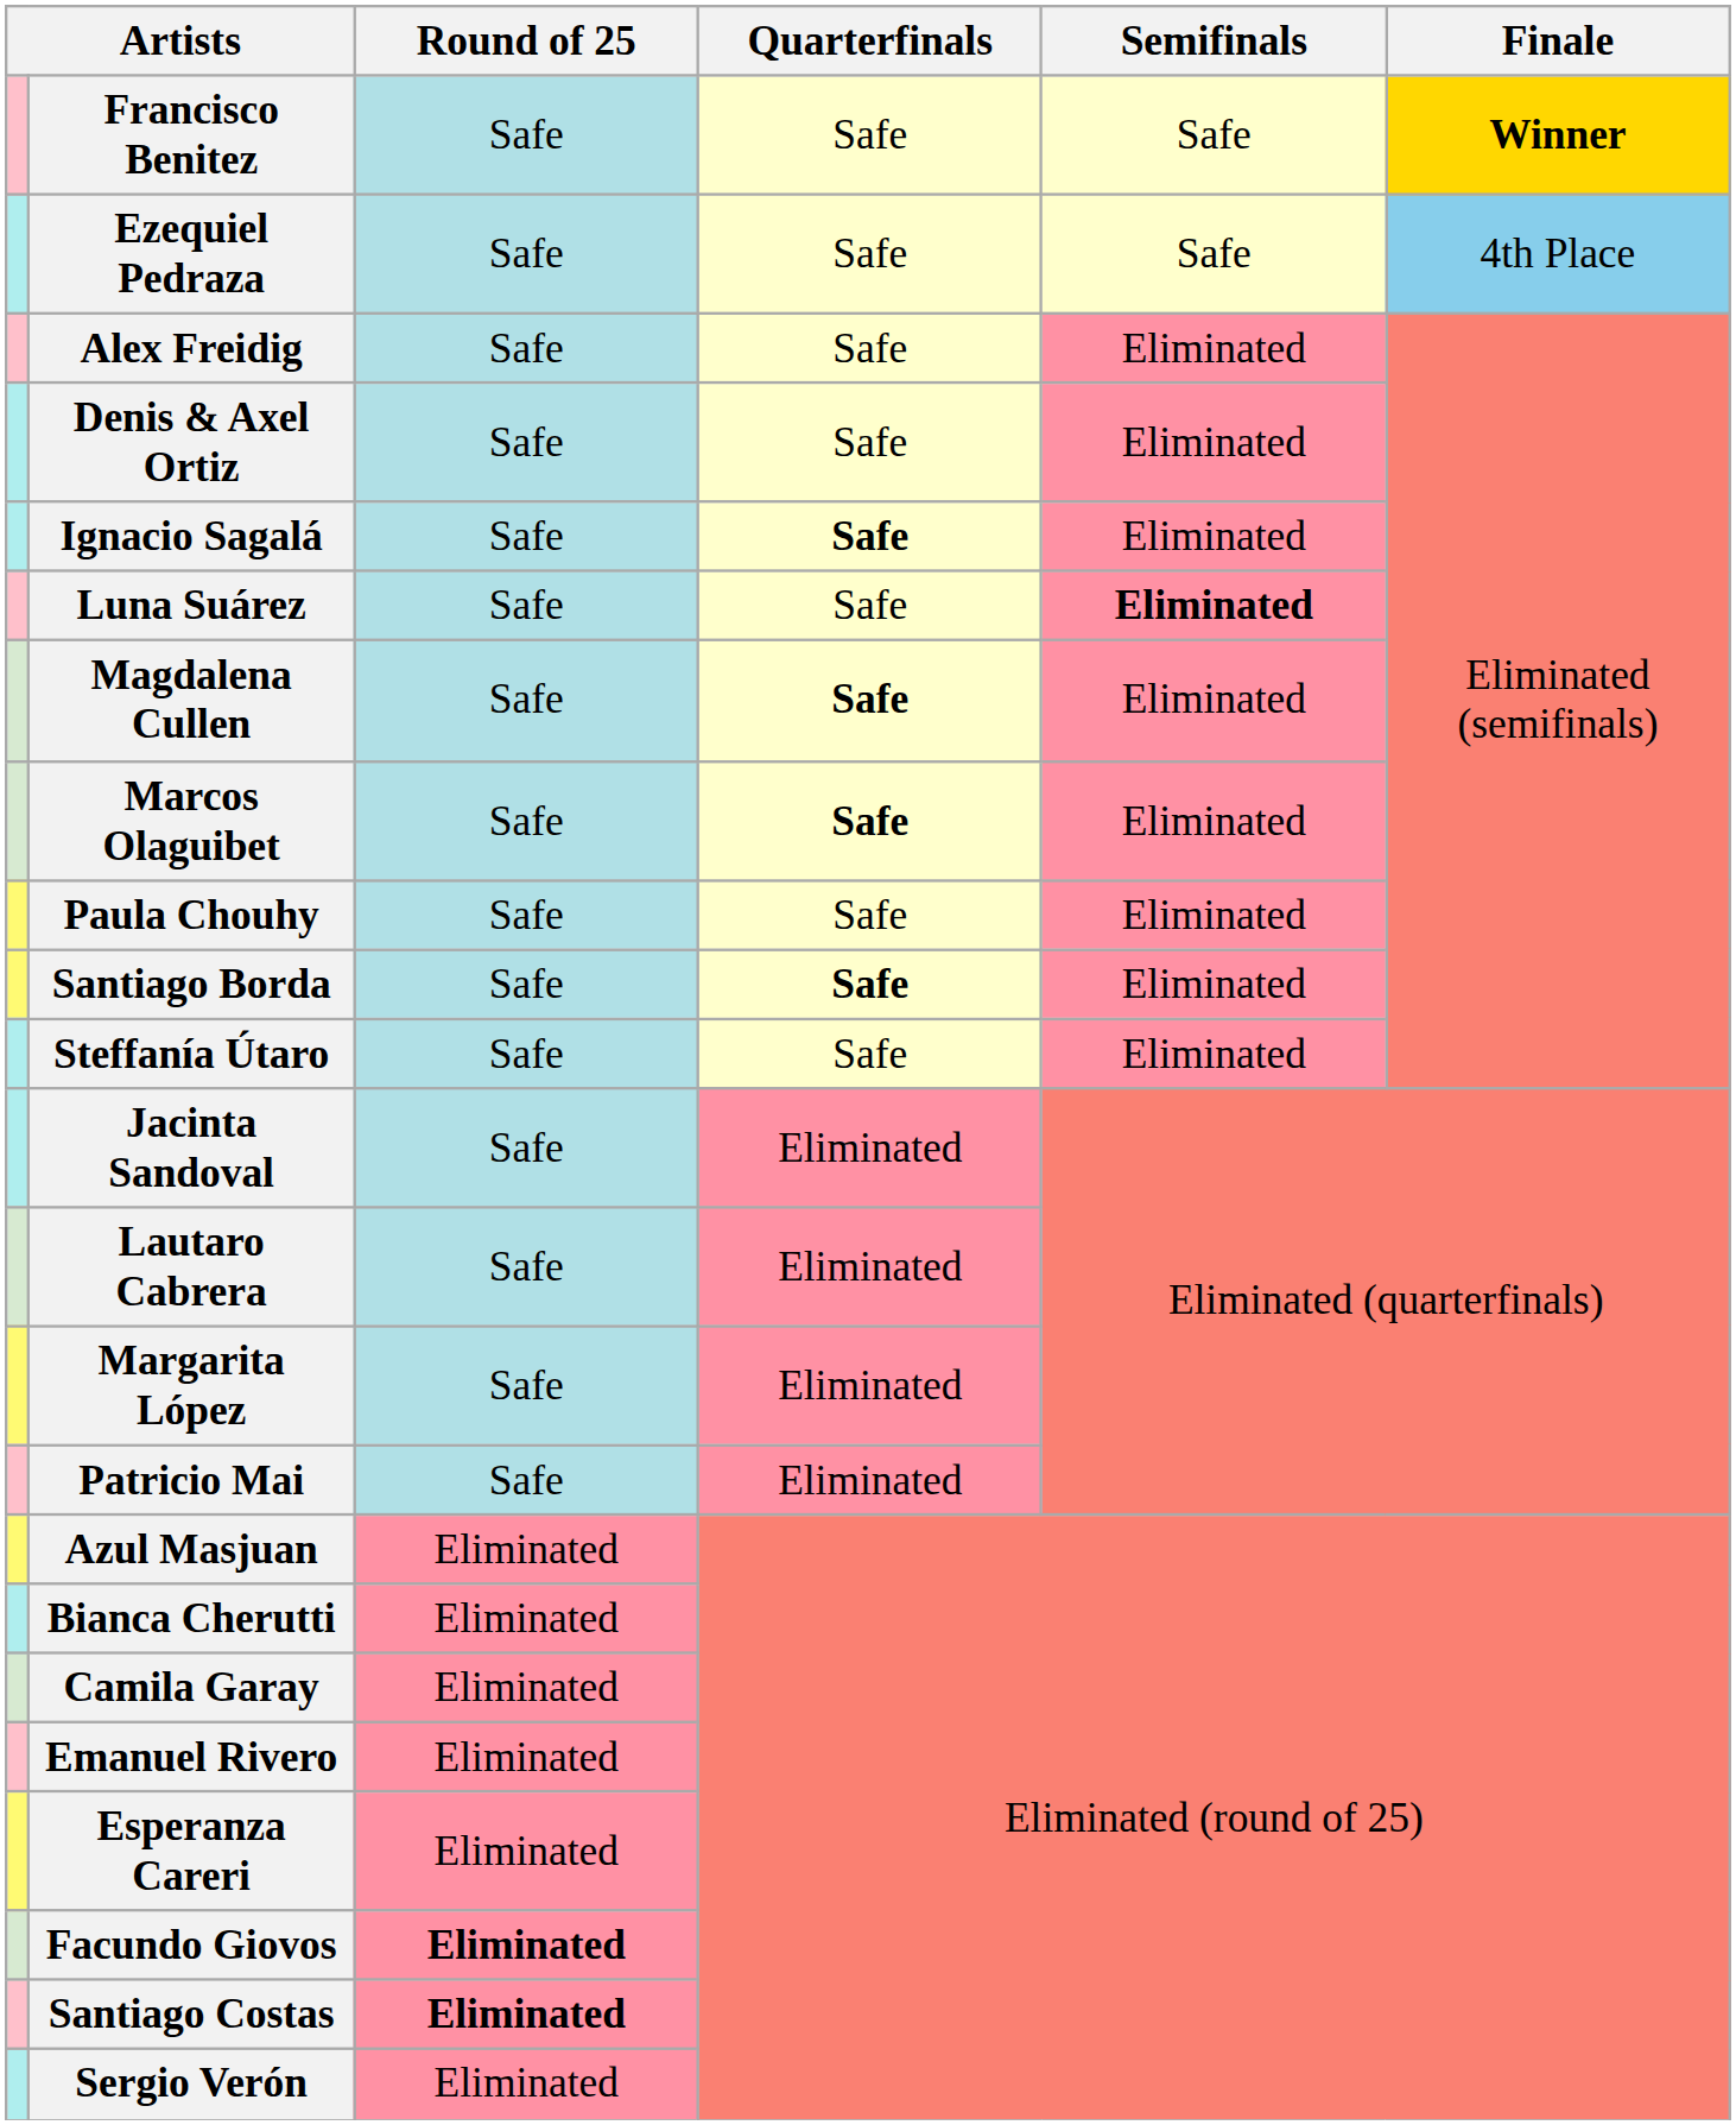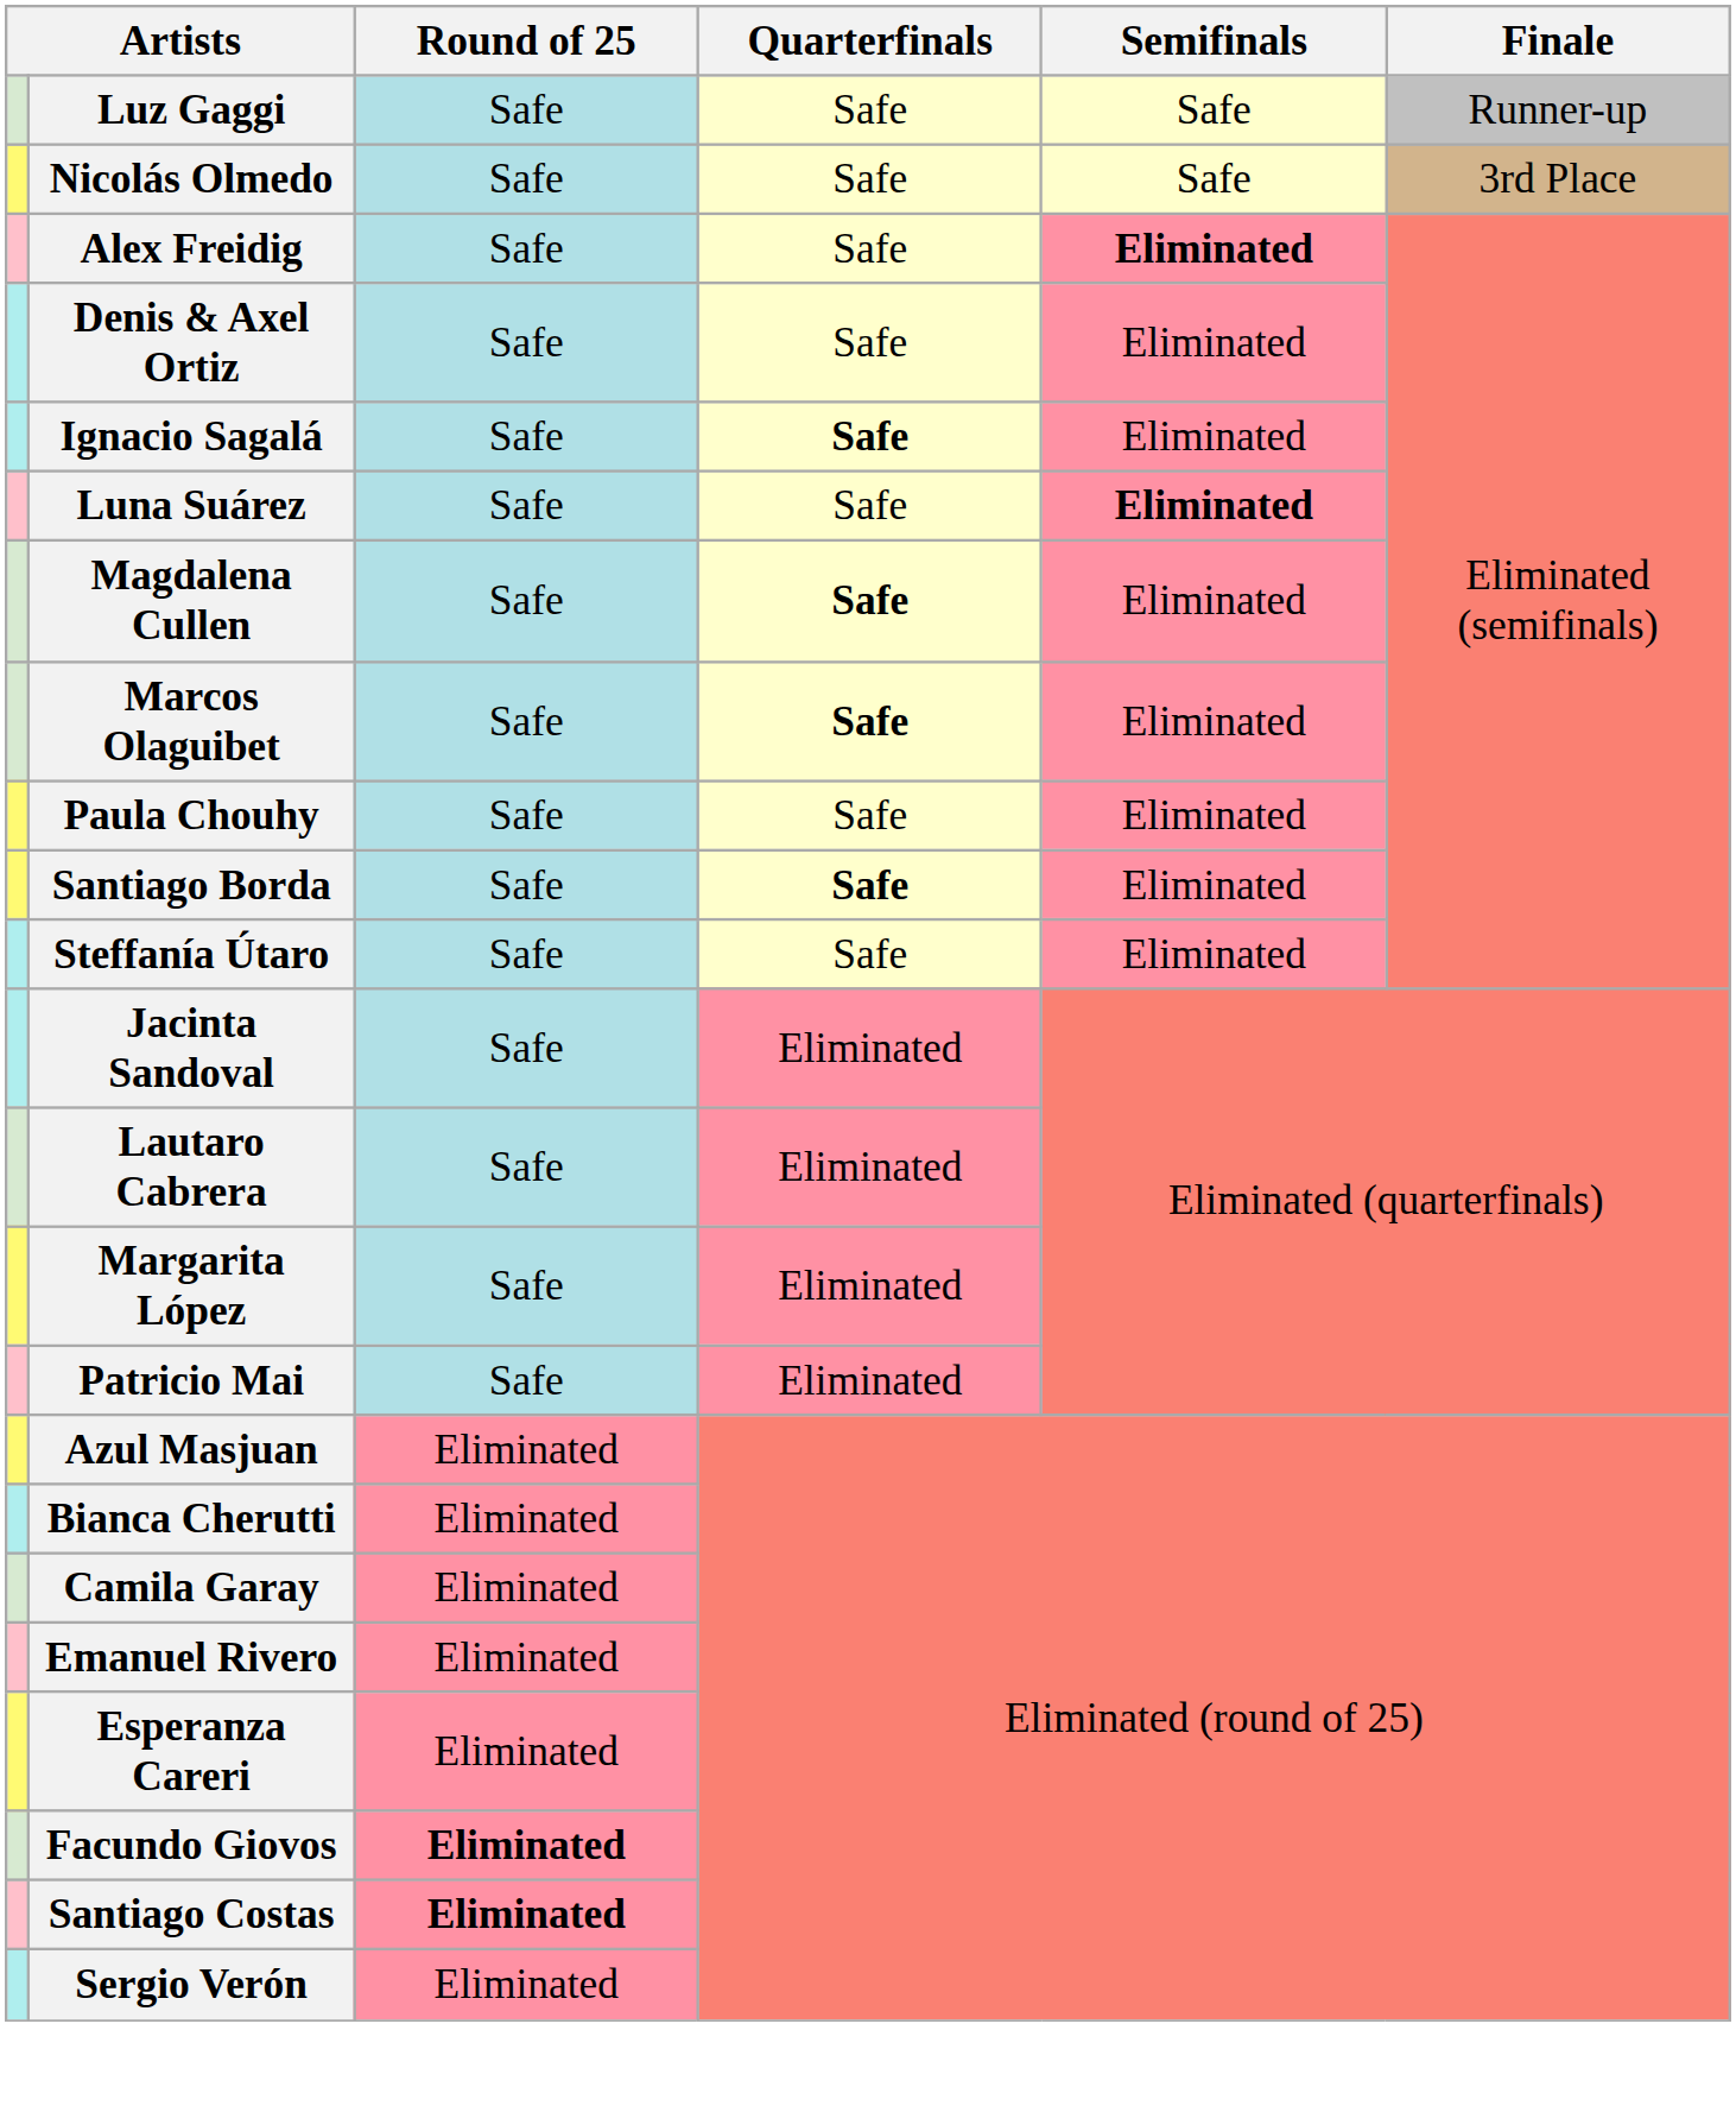 <table class="wikitable" style="text-align:center; font-size:95%; width:100%">
 <tr>
 <th colspan="2" width="17%">Artists</th>
 <th style="width:17%">Round of 25</th>
 <th style="width:17%">Quarterfinals</th>
 <th style="width:17%">Semifinals</th>
 <th style="width:17%">Finale</th>
 </tr>
 <tr>
-<td style="background:pink"></td>
-<th>Francisco Benitez</th>
+<td style="background:#d7ead1"></td>
+<th>Luz Gaggi</th>
 <td style="background:#B0E0E6">Safe</td>
 <td style="background:#FFFFCC">Safe</td>
 <td style="background:#FFFFCC">Safe</td>
-<td style="background:gold"><strong>Winner</strong></td>
+<td style="background:silver">Runner-up</td>
 </tr>
 <tr>
-<td style="background:#afeeee"></td>
-<th>Ezequiel Pedraza</th>
+<td style="background:#fffa73"></td>
+<th>Nicolás Olmedo</th>
 <td style="background:#B0E0E6">Safe</td>
 <td style="background:#FFFFCC">Safe</td>
 <td style="background:#FFFFCC">Safe</td>
-<td style="background:skyblue">4th Place</td>
+<td style="background:tan">3rd Place</td>
 </tr>
 <tr>
 <td style="background:pink"></td>
 <th>Alex Freidig</th>
 <td style="background:#B0E0E6">Safe</td>
 <td style="background:#FFFFCC">Safe</td>
-<td style="background:#FF91A4">Eliminated</td>
+<td style="background:#FF91A4"><strong>Eliminated</strong></td>
 <td rowspan="9" style="background:salmon">Eliminated (semifinals)</td>
 </tr>
 <tr>
 <td style="background:#afeeee"></td>
 <th>Denis & Axel Ortiz</th>
 <td style="background:#B0E0E6">Safe</td>
 <td style="background:#FFFFCC">Safe</td>
 <td style="background:#FF91A4">Eliminated</td>
 </tr>
 <tr>
 <td style="background:#afeeee"></td>
 <th>Ignacio Sagalá</th>
 <td style="background:#B0E0E6">Safe</td>
 <td style="background:#FFFFCC"><strong>Safe</strong></td>
 <td style="background:#FF91A4">Eliminated</td>
 </tr>
 <tr>
 <td style="background:pink"></td>
 <th>Luna Suárez</th>
 <td style="background:#B0E0E6">Safe</td>
 <td style="background:#FFFFCC">Safe</td>
 <td style="background:#FF91A4"><strong>Eliminated</strong></td>
 </tr>
 <tr>
 <td style="background:#d7ead1"></td>
 <th>Magdalena Cullen</th>
 <td style="background:#B0E0E6">Safe</td>
 <td style="background:#FFFFCC"><strong>Safe</strong></td>
 <td style="background:#FF91A4">Eliminated</td>
 </tr>
 <tr>
 <td style="background:#d7ead1"></td>
 <th>Marcos Olaguibet</th>
 <td style="background:#B0E0E6">Safe</td>
 <td style="background:#FFFFCC"><strong>Safe</strong></td>
 <td style="background:#FF91A4">Eliminated</td>
 </tr>
 <tr>
 <td style="background:#fffa73"></td>
 <th>Paula Chouhy</th>
 <td style="background:#B0E0E6">Safe</td>
 <td style="background:#FFFFCC">Safe</td>
 <td style="background:#FF91A4">Eliminated</td>
 </tr>
 <tr>
 <td style="background:#fffa73"></td>
 <th>Santiago Borda</th>
 <td style="background:#B0E0E6">Safe</td>
 <td style="background:#FFFFCC"><strong>Safe</strong></td>
 <td style="background:#FF91A4">Eliminated</td>
 </tr>
 <tr>
 <td style="background:#afeeee"></td>
 <th>Steffanía Útaro</th>
 <td style="background:#B0E0E6">Safe</td>
 <td style="background:#FFFFCC">Safe</td>
 <td style="background:#FF91A4">Eliminated</td>
 </tr>
 <tr>
 <td style="background:#afeeee"></td>
 <th>Jacinta Sandoval</th>
 <td style="background:#B0E0E6">Safe</td>
 <td style="background:#FF91A4">Eliminated</td>
 <td rowspan="4" colspan="2" style="background:salmon">Eliminated (quarterfinals)</td>
 </tr>
 <tr>
 <td style="background:#d7ead1"></td>
 <th>Lautaro Cabrera</th>
 <td style="background:#B0E0E6">Safe</td>
 <td style="background:#FF91A4">Eliminated</td>
 </tr>
 <tr>
 <td style="background:#fffa73"></td>
 <th>Margarita López</th>
 <td style="background:#B0E0E6">Safe</td>
 <td style="background:#FF91A4">Eliminated</td>
 </tr>
 <tr>
 <td style="background:pink"></td>
 <th>Patricio Mai</th>
 <td style="background:#B0E0E6">Safe</td>
 <td style="background:#FF91A4">Eliminated</td>
 </tr>
 <tr>
 <td style="background:#fffa73"></td>
 <th>Azul Masjuan</th>
 <td style="background:#FF91A4">Eliminated</td>
 <td rowspan="8" colspan="3" style="background:salmon">Eliminated (round of 25)</td>
 </tr>
 <tr>
 <td style="background:#afeeee"></td>
 <th>Bianca Cherutti</th>
 <td style="background:#FF91A4">Eliminated</td>
 </tr>
 <tr>
 <td style="background:#d7ead1"></td>
 <th>Camila Garay</th>
 <td style="background:#FF91A4">Eliminated</td>
 </tr>
 <tr>
 <td style="background:pink"></td>
 <th>Emanuel Rivero</th>
 <td style="background:#FF91A4">Eliminated</td>
 </tr>
 <tr>
 <td style="background:#fffa73"></td>
 <th>Esperanza Careri</th>
 <td style="background:#FF91A4">Eliminated</td>
 </tr>
 <tr>
 <td style="background:#d7ead1"></td>
 <th>Facundo Giovos</th>
 <td style="background:#FF91A4"><strong>Eliminated</strong></td>
 </tr>
 <tr>
 <td style="background:pink"></td>
 <th>Santiago Costas</th>
 <td style="background:#FF91A4"><strong>Eliminated</strong></td>
 </tr>
 <tr>
 <td style="background:#afeeee"></td>
 <th>Sergio Verón</th>
 <td style="background:#FF91A4">Eliminated</td>
 </tr>
 </table>
